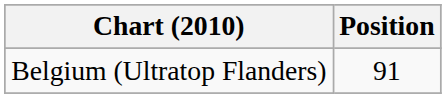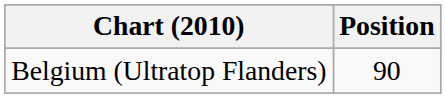 <table class="wikitable">
 <tr>
 <th>Chart (2010)</th>
 <th>Position</th>
 </tr>
 <tr>
 <td>Belgium (Ultratop Flanders)</td>
-<td align="center">91</td>
+<td align="center">90</td>
 </tr>
 </table>
